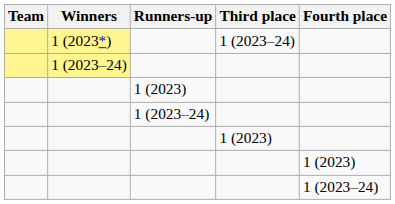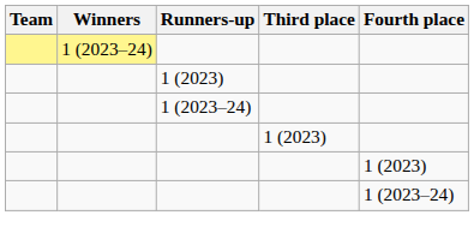 <table class="wikitable sortable">
 <tr>
 <th>Team</th>
 <th>Winners</th>
 <th>Runners-up</th>
 <th>Third place</th>
 <th>Fourth place</th>
-</tr>
-<tr>
-<td style=background:#FFF68F></td>
-<td style=background:#FFF68F>1 (2023<a href='#'>*</a>)</td>
-<td></td>
-<td>1 (2023–24)</td>
-<td></td>
 </tr>
 <tr>
 <td style=background:#FFF68F></td>
 <td style=background:#FFF68F>1 (2023–24)</td>
 <td></td>
 <td></td>
 <td></td>
 </tr>
 <tr>
 <td></td>
 <td></td>
 <td>1 (2023)</td>
 <td></td>
 <td></td>
 </tr>
 <tr>
 <td></td>
 <td></td>
 <td>1 (2023–24)</td>
 <td></td>
 <td></td>
 </tr>
 <tr>
 <td></td>
 <td></td>
 <td></td>
 <td>1 (2023)</td>
 </tr>
 <tr>
 <td></td>
 <td></td>
 <td></td>
 <td></td>
 <td>1 (2023)</td>
 </tr>
 <tr>
 <td></td>
 <td></td>
 <td></td>
 <td></td>
 <td>1 (2023–24)</td>
 </tr>
 </table>
